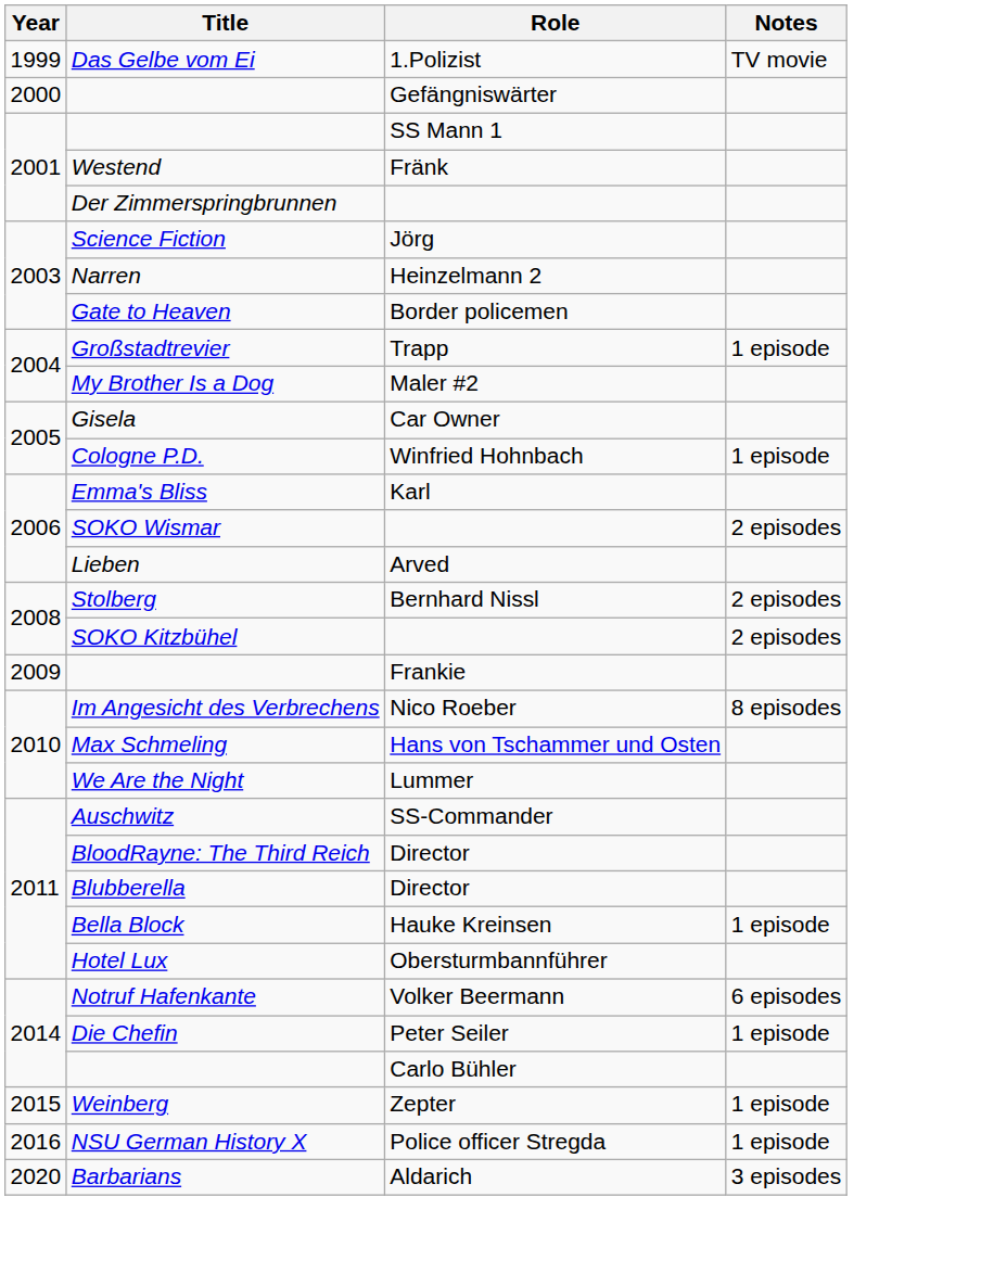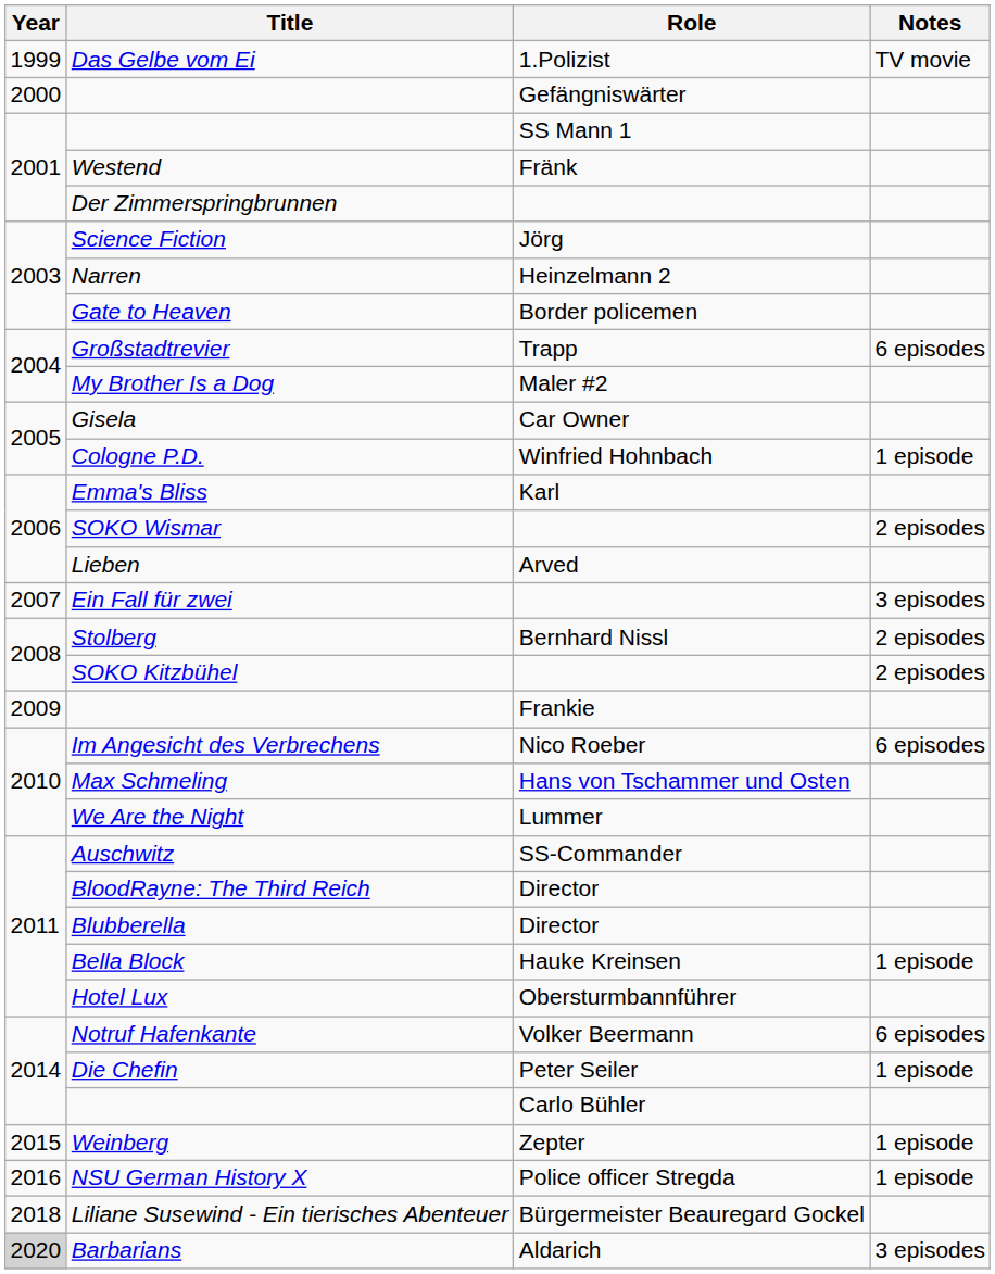 <table class="wikitable">
 <tr>
 <th>Year</th>
 <th>Title</th>
 <th>Role</th>
 <th>Notes</th>
 </tr>
 <tr>
 <td>1999</td>
 <td><em><a href='#'>Das Gelbe vom Ei</a></em></td>
 <td>1.Polizist</td>
 <td>TV movie</td>
 </tr>
 <tr>
 <td>2000</td>
 <td><em></em></td>
 <td>Gefängniswärter</td>
 <td></td>
 </tr>
 <tr>
 <td rowspan=3>2001</td>
 <td><em></em></td>
 <td>SS Mann 1</td>
 <td></td>
 </tr>
 <tr>
 <td><em>Westend</em></td>
 <td>Fränk</td>
 <td></td>
 </tr>
 <tr>
 <td><em>Der Zimmerspringbrunnen</em></td>
 <td></td>
 <td></td>
 </tr>
 <tr>
 <td rowspan=3>2003</td>
 <td><em><a href='#'>Science Fiction</a></em></td>
 <td>Jörg</td>
 <td></td>
 </tr>
 <tr>
 <td><em>Narren</em></td>
 <td>Heinzelmann 2</td>
 <td></td>
 </tr>
 <tr>
 <td><em><a href='#'>Gate to Heaven</a></em></td>
 <td>Border policemen</td>
 <td></td>
 </tr>
 <tr>
 <td rowspan=2>2004</td>
 <td><em><a href='#'>Großstadtrevier</a></em></td>
 <td>Trapp</td>
-<td>1 episode</td>
+<td>6 episodes</td>
 </tr>
 <tr>
 <td><em><a href='#'>My Brother Is a Dog</a></em></td>
 <td>Maler #2</td>
 <td></td>
 </tr>
 <tr>
 <td rowspan=2>2005</td>
 <td><em>Gisela</em></td>
 <td>Car Owner</td>
 <td></td>
 </tr>
 <tr>
 <td><em><a href='#'>Cologne P.D.</a></em></td>
 <td>Winfried Hohnbach</td>
 <td>1 episode</td>
 </tr>
 <tr>
 <td rowspan=3>2006</td>
 <td><em><a href='#'>Emma's Bliss</a></em></td>
 <td>Karl</td>
 <td></td>
 </tr>
 <tr>
 <td><em><a href='#'>SOKO Wismar</a></em></td>
 <td></td>
 <td>2 episodes</td>
 </tr>
 <tr>
 <td><em>Lieben</em></td>
 <td>Arved</td>
 <td></td>
 </tr>
 <tr>
+<td>2007</td>
+<td><em><a href='#'>Ein Fall für zwei</a></em></td>
+<td></td>
+<td>3 episodes</td>
+</tr>
+<tr>
 <td rowspan=2>2008</td>
 <td><em><a href='#'>Stolberg</a></em></td>
 <td>Bernhard Nissl</td>
 <td>2 episodes</td>
 </tr>
 <tr>
 <td><em><a href='#'>SOKO Kitzbühel</a></em></td>
 <td></td>
 <td>2 episodes</td>
 </tr>
 <tr>
 <td>2009</td>
 <td><em></em></td>
 <td>Frankie</td>
 <td></td>
 </tr>
 <tr>
 <td rowspan=3>2010</td>
 <td><em><a href='#'>Im Angesicht des Verbrechens</a></em></td>
 <td>Nico Roeber</td>
-<td>8 episodes</td>
+<td>6 episodes</td>
 </tr>
 <tr>
 <td><em><a href='#'>Max Schmeling</a></em></td>
 <td><a href='#'>Hans von Tschammer und Osten</a></td>
 <td></td>
 </tr>
 <tr>
 <td><em><a href='#'>We Are the Night</a></em></td>
 <td>Lummer</td>
 <td></td>
 </tr>
 <tr>
 <td rowspan=5>2011</td>
 <td><em><a href='#'>Auschwitz</a></em></td>
 <td>SS-Commander</td>
 <td></td>
 </tr>
 <tr>
 <td><em><a href='#'>BloodRayne: The Third Reich</a></em></td>
 <td>Director</td>
 <td></td>
 </tr>
 <tr>
 <td><em><a href='#'>Blubberella</a></em></td>
 <td>Director</td>
 <td></td>
 </tr>
 <tr>
 <td><em><a href='#'>Bella Block</a></em></td>
 <td>Hauke Kreinsen</td>
 <td>1 episode</td>
 </tr>
 <tr>
 <td><em><a href='#'>Hotel Lux</a></em></td>
 <td>Obersturmbannführer</td>
 <td></td>
 </tr>
 <tr>
 <td rowspan=3>2014</td>
 <td><em><a href='#'>Notruf Hafenkante</a></em></td>
 <td>Volker Beermann</td>
 <td>6 episodes</td>
 </tr>
 <tr>
 <td><em><a href='#'>Die Chefin</a></em></td>
 <td>Peter Seiler</td>
 <td>1 episode</td>
 </tr>
 <tr>
 <td><em></em></td>
 <td>Carlo Bühler</td>
 <td></td>
 </tr>
 <tr>
 <td>2015</td>
 <td><em><a href='#'>Weinberg</a></em></td>
 <td>Zepter</td>
 <td>1 episode</td>
 </tr>
 <tr>
 <td>2016</td>
 <td><em><a href='#'>NSU German History X</a></em></td>
 <td>Police officer Stregda</td>
 <td>1 episode</td>
 </tr>
 <tr>
-<td>2020</td>
+<td>2018</td>
+<td><em>Liliane Susewind - Ein tierisches Abenteuer</em></td>
+<td>Bürgermeister Beauregard Gockel</td>
+<td></td>
+</tr>
+<tr>
+<td style="background: lightgrey;">2020</td>
 <td><em><a href='#'>Barbarians</a></em></td>
 <td>Aldarich</td>
 <td>3 episodes</td>
 </tr>
 </table>
